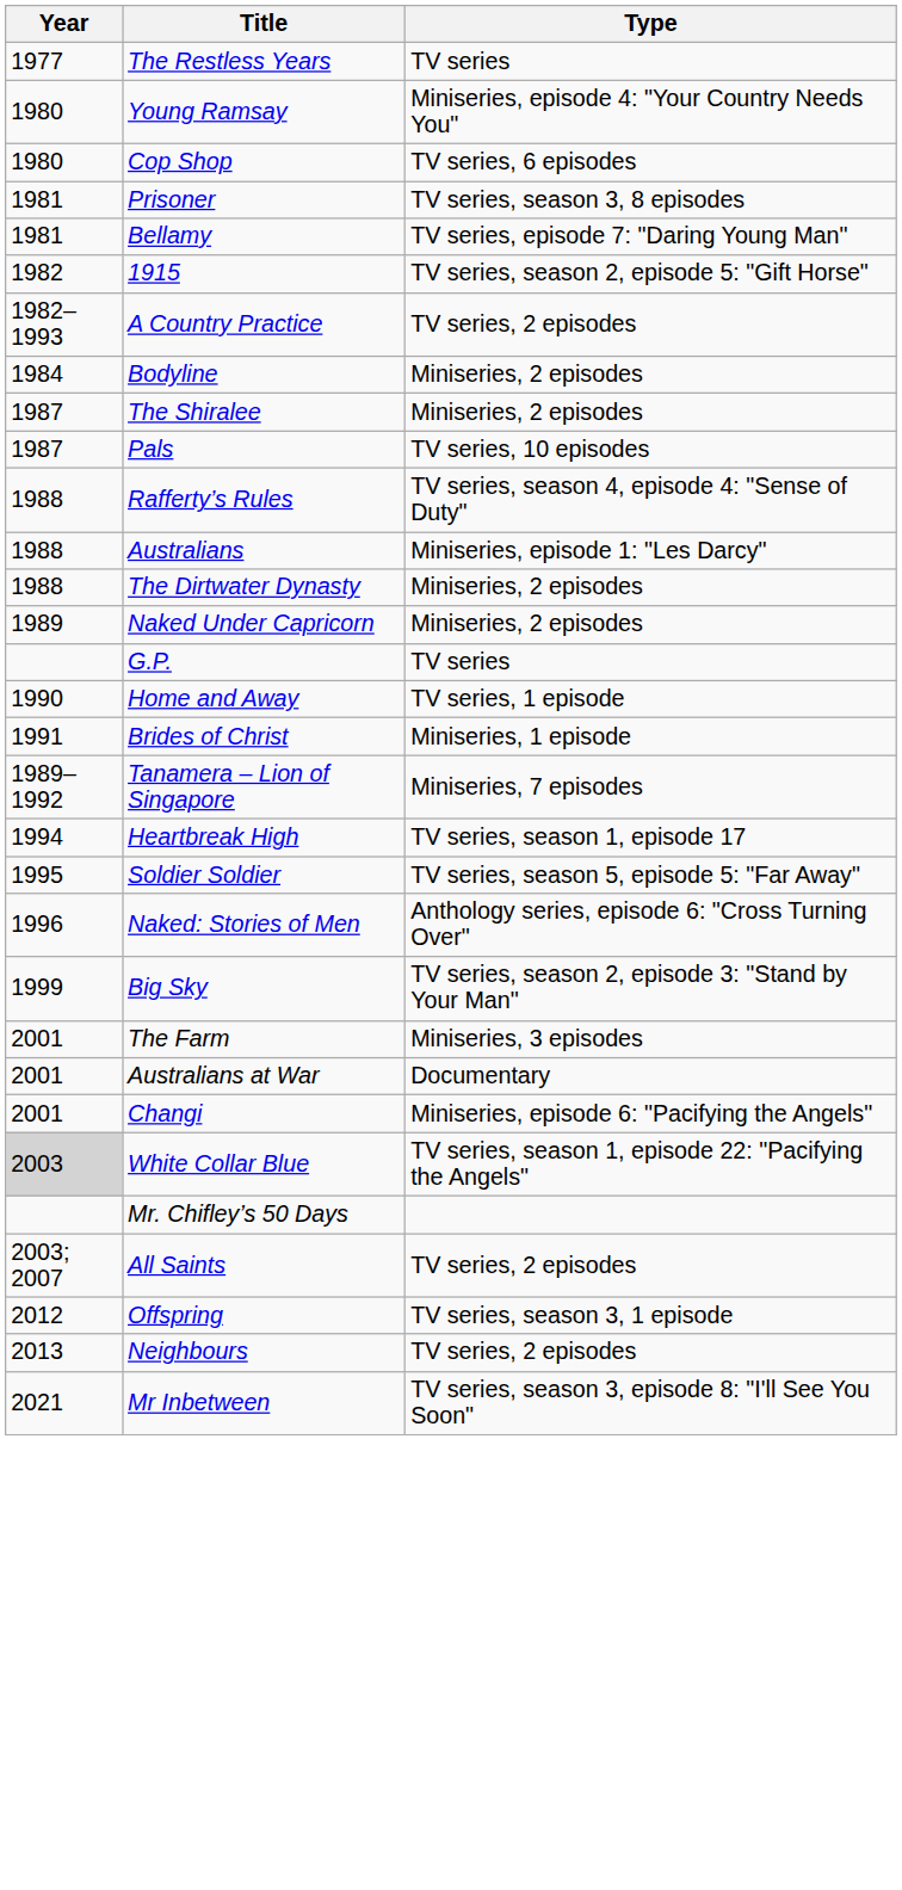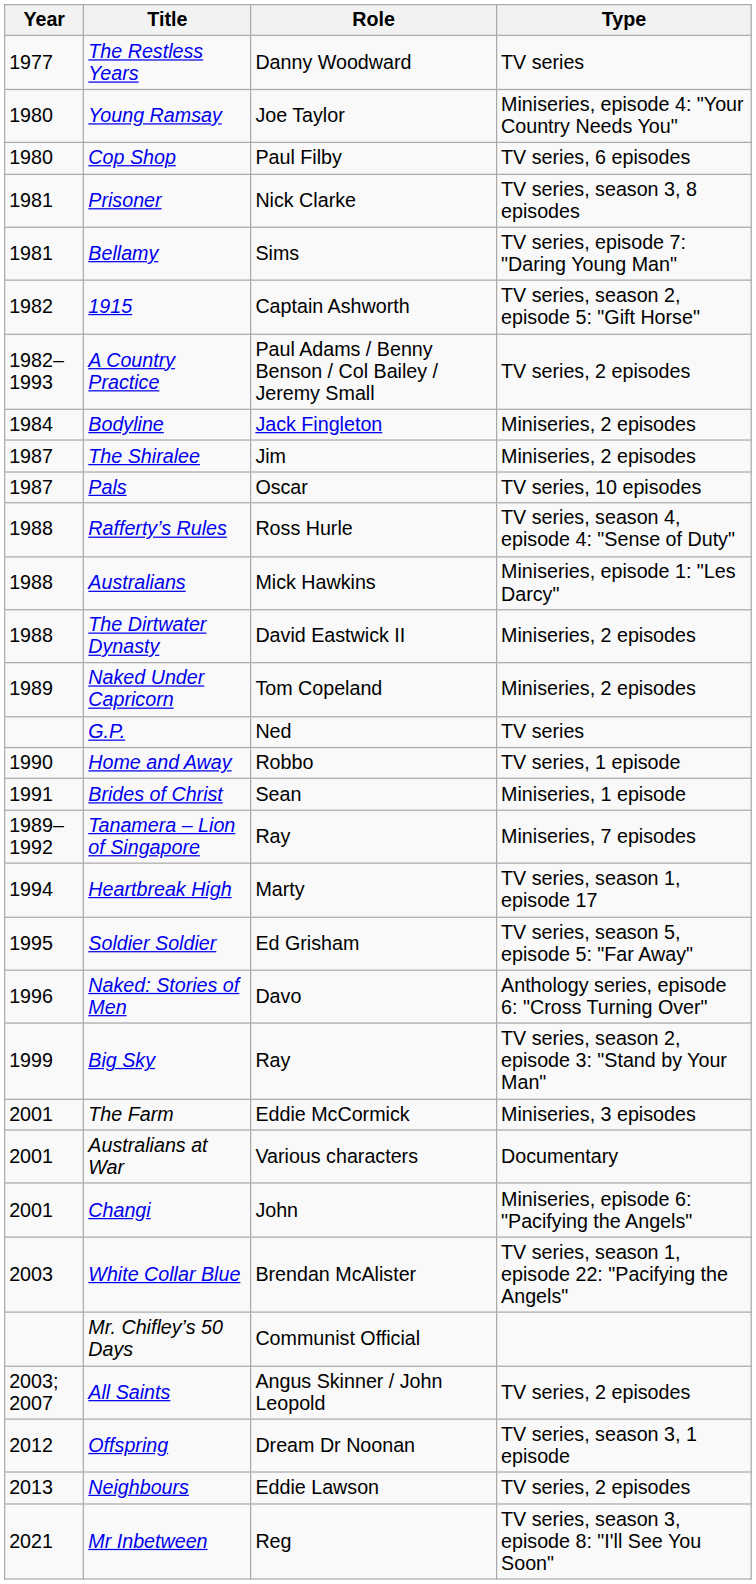 <table class=wikitable>
 <tr>
 <th>Year</th>
 <th>Title</th>
+<th>Role</th>
 <th>Type</th>
 </tr>
 <tr>
 <td>1977</td>
 <td><em><a href='#'>The Restless Years</a></em></td>
+<td>Danny Woodward</td>
 <td>TV series</td>
 </tr>
 <tr>
 <td>1980</td>
 <td><em><a href='#'>Young Ramsay</a></em></td>
+<td>Joe Taylor</td>
 <td>Miniseries, episode 4: "Your Country Needs You"</td>
 </tr>
 <tr>
 <td>1980</td>
 <td><em><a href='#'>Cop Shop</a></em></td>
+<td>Paul Filby</td>
 <td>TV series, 6 episodes</td>
 </tr>
 <tr>
 <td>1981</td>
 <td><em><a href='#'>Prisoner</a></em></td>
+<td>Nick Clarke</td>
 <td>TV series, season 3, 8 episodes</td>
 </tr>
 <tr>
 <td>1981</td>
 <td><em><a href='#'>Bellamy</a></em></td>
+<td>Sims</td>
 <td>TV series, episode 7: "Daring Young Man"</td>
 </tr>
 <tr>
 <td>1982</td>
 <td><em><a href='#'>1915</a></em></td>
+<td>Captain Ashworth</td>
 <td>TV series, season 2, episode 5: "Gift Horse"</td>
 </tr>
 <tr>
 <td>1982–1993</td>
 <td><em><a href='#'>A Country Practice</a></em></td>
+<td>Paul Adams / Benny Benson / Col Bailey / Jeremy Small</td>
 <td>TV series, 2 episodes</td>
 </tr>
 <tr>
 <td>1984</td>
 <td><em><a href='#'>Bodyline</a></em></td>
+<td><a href='#'>Jack Fingleton</a></td>
 <td>Miniseries, 2 episodes</td>
 </tr>
 <tr>
 <td>1987</td>
 <td><em><a href='#'>The Shiralee</a></em></td>
+<td>Jim</td>
 <td>Miniseries, 2 episodes</td>
 </tr>
 <tr>
 <td>1987</td>
 <td><em><a href='#'>Pals</a></em></td>
+<td>Oscar</td>
 <td>TV series, 10 episodes</td>
 </tr>
 <tr>
 <td>1988</td>
 <td><em><a href='#'>Rafferty’s Rules</a></em></td>
+<td>Ross Hurle</td>
 <td>TV series, season 4, episode 4: "Sense of Duty"</td>
 </tr>
 <tr>
 <td>1988</td>
 <td><em><a href='#'>Australians</a></em></td>
+<td>Mick Hawkins</td>
 <td>Miniseries, episode 1: "Les Darcy"</td>
 </tr>
 <tr>
 <td>1988</td>
 <td><em><a href='#'>The Dirtwater Dynasty</a></em></td>
+<td>David Eastwick II</td>
 <td>Miniseries, 2 episodes</td>
 </tr>
 <tr>
 <td>1989</td>
 <td><em><a href='#'>Naked Under Capricorn</a></em></td>
+<td>Tom Copeland</td>
 <td>Miniseries, 2 episodes</td>
 </tr>
 <tr>
 <td></td>
 <td><em><a href='#'>G.P.</a></em></td>
+<td>Ned</td>
 <td>TV series</td>
 </tr>
 <tr>
 <td>1990</td>
 <td><em><a href='#'>Home and Away</a></em></td>
+<td>Robbo</td>
 <td>TV series, 1 episode</td>
 </tr>
 <tr>
 <td>1991</td>
 <td><em><a href='#'>Brides of Christ</a></em></td>
+<td>Sean</td>
 <td>Miniseries, 1 episode</td>
 </tr>
 <tr>
 <td>1989–1992</td>
 <td><em><a href='#'>Tanamera – Lion of Singapore</a></em></td>
+<td>Ray</td>
 <td>Miniseries, 7 episodes</td>
 </tr>
 <tr>
 <td>1994</td>
 <td><em><a href='#'>Heartbreak High</a></em></td>
+<td>Marty</td>
 <td>TV series, season 1, episode 17</td>
 </tr>
 <tr>
 <td>1995</td>
 <td><em><a href='#'>Soldier Soldier</a></em></td>
+<td>Ed Grisham</td>
 <td>TV series, season 5, episode 5: "Far Away"</td>
 </tr>
 <tr>
 <td>1996</td>
 <td><em><a href='#'>Naked: Stories of Men</a></em></td>
+<td>Davo</td>
 <td>Anthology series, episode 6: "Cross Turning Over"</td>
 </tr>
 <tr>
 <td>1999</td>
 <td><em><a href='#'>Big Sky</a></em></td>
+<td>Ray</td>
 <td>TV series, season 2, episode 3: "Stand by Your Man"</td>
 </tr>
 <tr>
 <td>2001</td>
 <td><em>The Farm</em></td>
+<td>Eddie McCormick</td>
 <td>Miniseries, 3 episodes</td>
 </tr>
 <tr>
 <td>2001</td>
 <td><em>Australians at War</em></td>
+<td>Various characters</td>
 <td>Documentary</td>
 </tr>
 <tr>
 <td>2001</td>
 <td><em><a href='#'>Changi</a></em></td>
+<td>John</td>
 <td>Miniseries, episode 6: "Pacifying the Angels"</td>
 </tr>
 <tr>
-<td style="background: lightgrey;">2003</td>
+<td>2003</td>
 <td><em><a href='#'>White Collar Blue</a></em></td>
+<td>Brendan McAlister</td>
 <td>TV series, season 1, episode 22: "Pacifying the Angels"</td>
 </tr>
 <tr>
 <td></td>
 <td><em>Mr. Chifley’s 50 Days</em></td>
+<td>Communist Official</td>
 <td></td>
 </tr>
 <tr>
 <td>2003; 2007</td>
 <td><em><a href='#'>All Saints</a></em></td>
+<td>Angus Skinner / John Leopold</td>
 <td>TV series, 2 episodes</td>
 </tr>
 <tr>
 <td>2012</td>
 <td><em><a href='#'>Offspring</a></em></td>
+<td>Dream Dr Noonan</td>
 <td>TV series, season 3, 1 episode</td>
 </tr>
 <tr>
 <td>2013</td>
 <td><em><a href='#'>Neighbours</a></em></td>
+<td>Eddie Lawson</td>
 <td>TV series, 2 episodes</td>
 </tr>
 <tr>
 <td>2021</td>
 <td><em><a href='#'>Mr Inbetween</a></em></td>
+<td>Reg</td>
 <td>TV series, season 3, episode 8: "I'll See You Soon"</td>
 </tr>
 </table>
